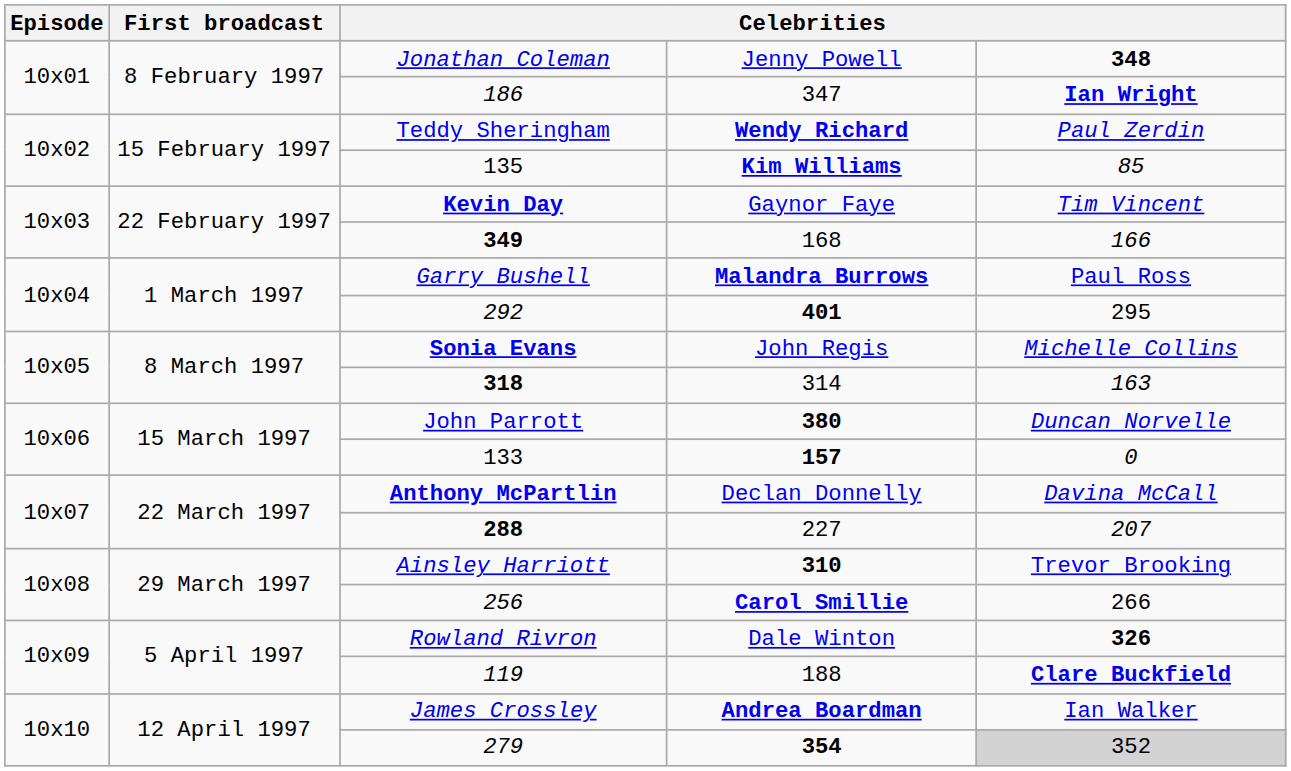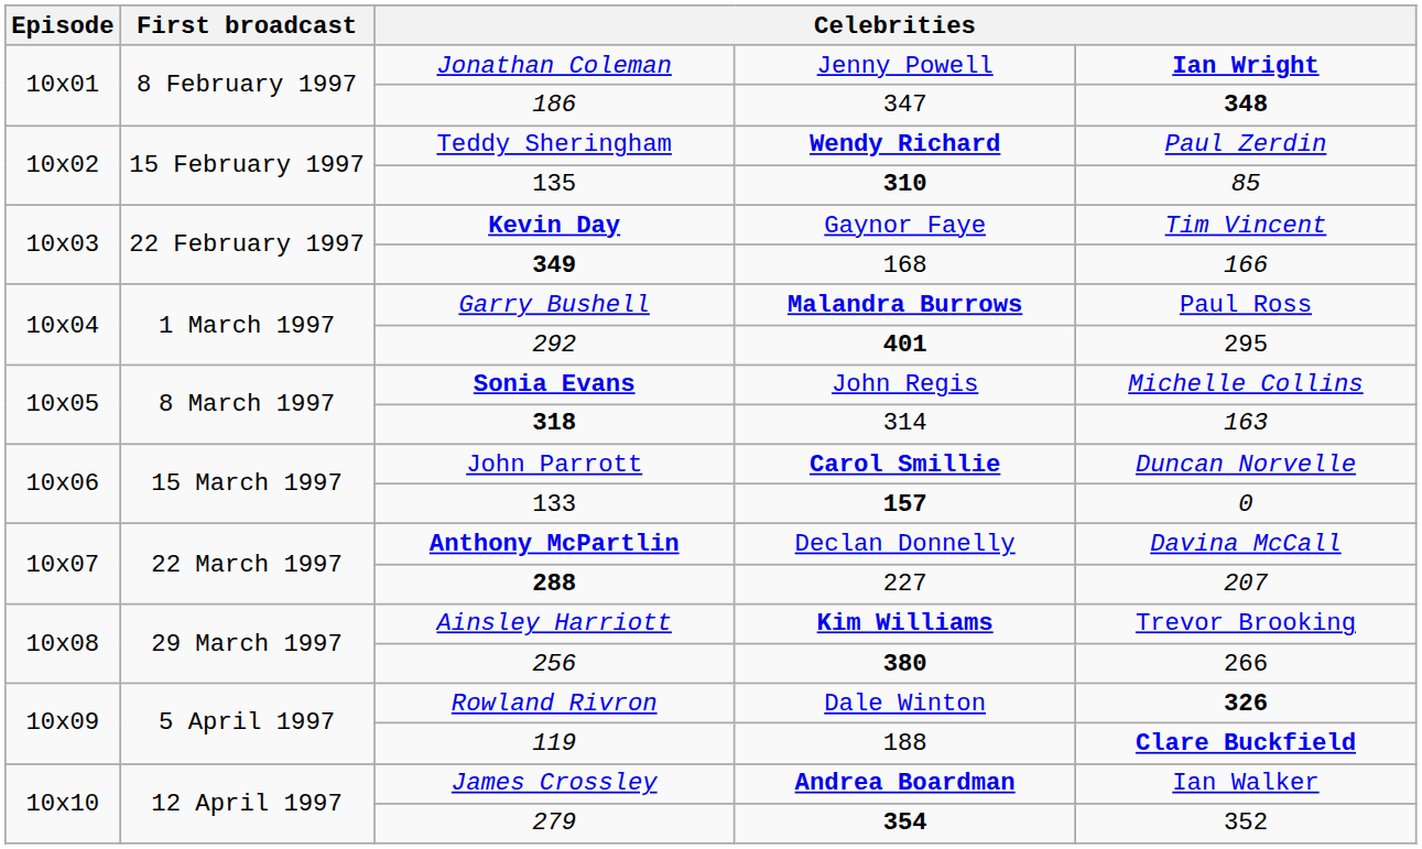 <table class="wikitable" width="750px" style="text-align:center;">
 <tr>
 <th width="8%">Episode</th>
 <th width="18%">First broadcast</th>
 <th colspan="3">Celebrities</th>
 </tr>
 <tr>
 <td rowspan="2">10x01</td>
 <td rowspan="2">8 February 1997</td>
 <td><em><a href='#'>Jonathan Coleman</a></em></td>
 <td><a href='#'>Jenny Powell</a></td>
-<td><strong>348</strong></td>
+<td><strong><a href='#'>Ian Wright</a></strong></td>
 </tr>
 <tr>
 <td><em>186</em></td>
 <td>347</td>
-<td><strong><a href='#'>Ian Wright</a></strong></td>
+<td><strong>348</strong></td>
 </tr>
 <tr>
 <td rowspan="2">10x02</td>
 <td rowspan="2">15 February 1997</td>
 <td><a href='#'>Teddy Sheringham</a></td>
 <td><strong><a href='#'>Wendy Richard</a></strong></td>
 <td><em><a href='#'>Paul Zerdin</a></em></td>
 </tr>
 <tr>
 <td>135</td>
-<td><strong><a href='#'>Kim Williams</a></strong></td>
+<td><strong>310</strong></td>
 <td><em>85</em></td>
 </tr>
 <tr>
 <td rowspan="2">10x03</td>
 <td rowspan="2">22 February 1997</td>
 <td><strong><a href='#'>Kevin Day</a></strong></td>
 <td><a href='#'>Gaynor Faye</a></td>
 <td><em><a href='#'>Tim Vincent</a></em></td>
 </tr>
 <tr>
 <td><strong>349</strong></td>
 <td>168</td>
 <td><em>166</em></td>
 </tr>
 <tr>
 <td rowspan="2">10x04</td>
 <td rowspan="2">1 March 1997</td>
 <td><em><a href='#'>Garry Bushell</a></em></td>
 <td><strong><a href='#'>Malandra Burrows</a></strong></td>
 <td><a href='#'>Paul Ross</a></td>
 </tr>
 <tr>
 <td><em>292</em></td>
 <td><strong>401</strong></td>
 <td>295</td>
 </tr>
 <tr>
 <td rowspan="2">10x05</td>
 <td rowspan="2">8 March 1997</td>
 <td><strong><a href='#'>Sonia Evans</a></strong></td>
 <td><a href='#'>John Regis</a></td>
 <td><em><a href='#'>Michelle Collins</a></em></td>
 </tr>
 <tr>
 <td><strong>318</strong></td>
 <td>314</td>
 <td><em>163</em></td>
 </tr>
 <tr>
 <td rowspan="2">10x06</td>
 <td rowspan="2">15 March 1997</td>
 <td><a href='#'>John Parrott</a></td>
-<td><strong>380</strong></td>
+<td><strong><a href='#'>Carol Smillie</a></strong></td>
 <td><em><a href='#'>Duncan Norvelle</a></em></td>
 </tr>
 <tr>
 <td>133</td>
 <td><strong>157</strong></td>
 <td><em>0</em></td>
 </tr>
 <tr>
 <td rowspan="2">10x07</td>
 <td rowspan="2">22 March 1997</td>
 <td><strong><a href='#'>Anthony McPartlin</a></strong></td>
 <td><a href='#'>Declan Donnelly</a></td>
 <td><em><a href='#'>Davina McCall</a></em></td>
 </tr>
 <tr>
 <td><strong>288</strong></td>
 <td>227</td>
 <td><em>207</em></td>
 </tr>
 <tr>
 <td rowspan="2">10x08</td>
 <td rowspan="2">29 March 1997</td>
 <td><em><a href='#'>Ainsley Harriott</a></em></td>
-<td><strong>310</strong></td>
+<td><strong><a href='#'>Kim Williams</a></strong></td>
 <td><a href='#'>Trevor Brooking</a></td>
 </tr>
 <tr>
 <td><em>256</em></td>
-<td><strong><a href='#'>Carol Smillie</a></strong></td>
+<td><strong>380</strong></td>
 <td>266</td>
 </tr>
 <tr>
 <td rowspan="2">10x09</td>
 <td rowspan="2">5 April 1997</td>
 <td><em><a href='#'>Rowland Rivron</a></em></td>
 <td><a href='#'>Dale Winton</a></td>
 <td><strong>326</strong></td>
 </tr>
 <tr>
 <td><em>119</em></td>
 <td>188</td>
 <td><strong><a href='#'>Clare Buckfield</a></strong></td>
 </tr>
 <tr>
 <td rowspan="2">10x10</td>
 <td rowspan="2">12 April 1997</td>
 <td><em><a href='#'>James Crossley</a></em></td>
 <td><strong><a href='#'>Andrea Boardman</a></strong></td>
 <td><a href='#'>Ian Walker</a></td>
 </tr>
 <tr>
 <td><em>279</em></td>
 <td><strong>354</strong></td>
-<td style="background: lightgrey;">352</td>
+<td>352</td>
 </tr>
 </table>
